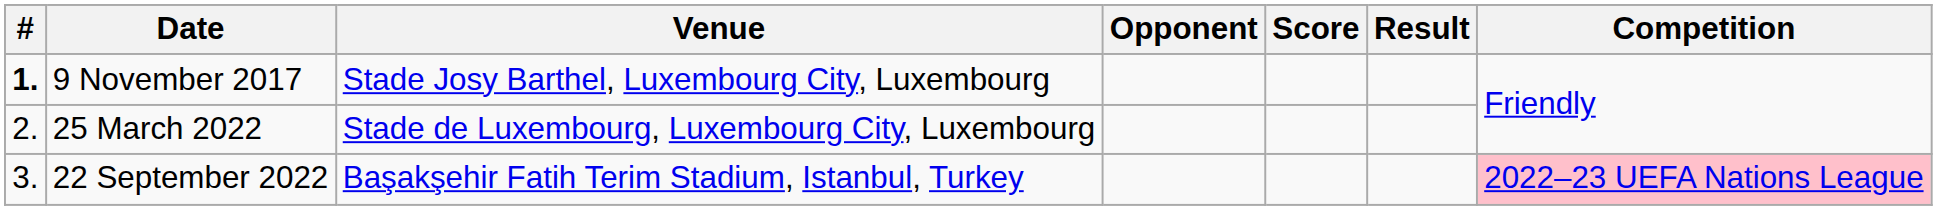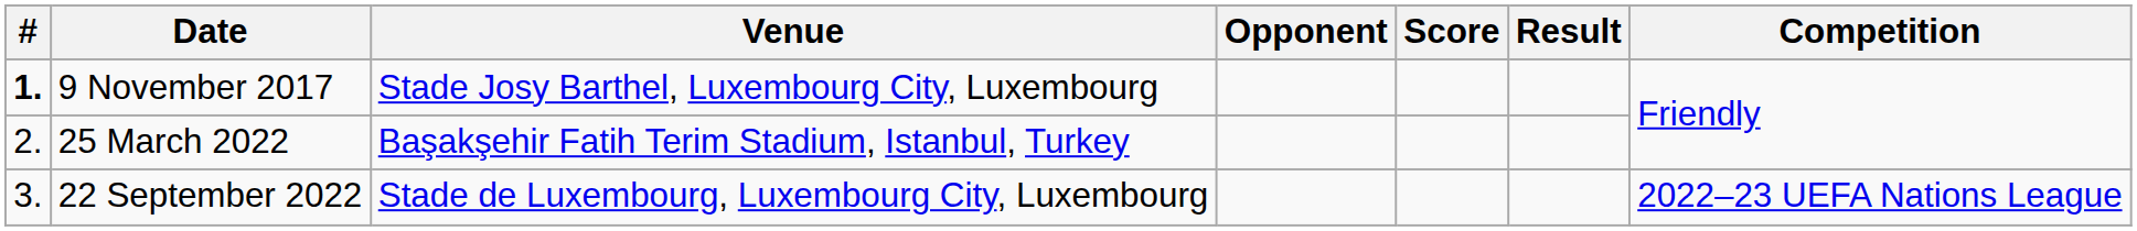 <table class="wikitable">
 <tr>
 <th>#</th>
 <th>Date</th>
 <th>Venue</th>
 <th>Opponent</th>
 <th>Score</th>
 <th>Result</th>
 <th>Competition</th>
 </tr>
 <tr>
 <td><strong>1.</strong></td>
 <td>9 November 2017</td>
 <td><a href='#'>Stade Josy Barthel</a>, <a href='#'>Luxembourg City</a>, Luxembourg</td>
 <td></td>
 <td></td>
 <td></td>
 <td rowspan=2><a href='#'>Friendly</a></td>
 </tr>
 <tr>
 <td>2.</td>
 <td>25 March 2022</td>
-<td><a href='#'>Stade de Luxembourg</a>, <a href='#'>Luxembourg City</a>, Luxembourg</td>
+<td><a href='#'>Başakşehir Fatih Terim Stadium</a>, <a href='#'>Istanbul</a>, <a href='#'>Turkey</a></td>
 <td></td>
 <td></td>
 <td></td>
 </tr>
 <tr>
 <td>3.</td>
 <td>22 September 2022</td>
-<td><a href='#'>Başakşehir Fatih Terim Stadium</a>, <a href='#'>Istanbul</a>, <a href='#'>Turkey</a></td>
+<td><a href='#'>Stade de Luxembourg</a>, <a href='#'>Luxembourg City</a>, Luxembourg</td>
 <td></td>
 <td></td>
 <td></td>
-<td style="background: pink;"><a href='#'>2022–23 UEFA Nations League</a></td>
+<td><a href='#'>2022–23 UEFA Nations League</a></td>
 </tr>
 </table>
